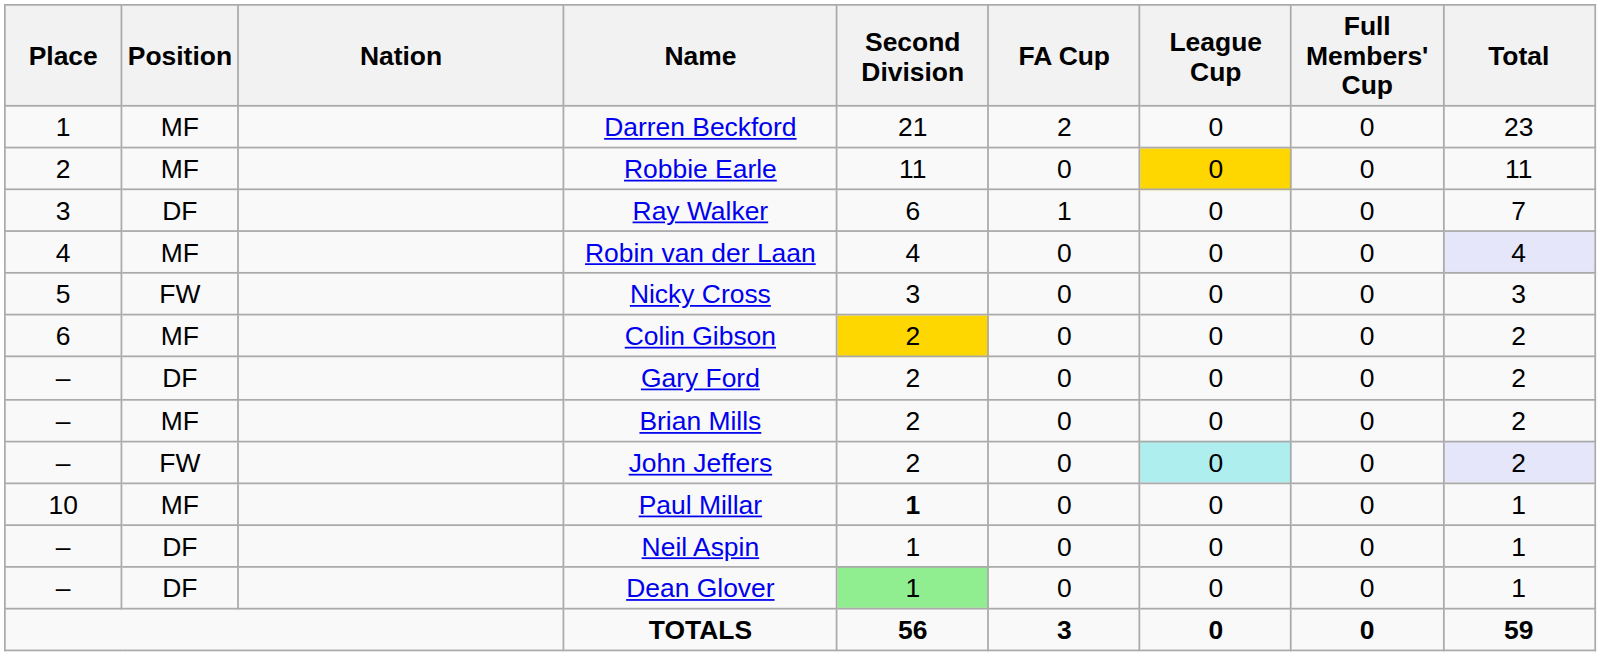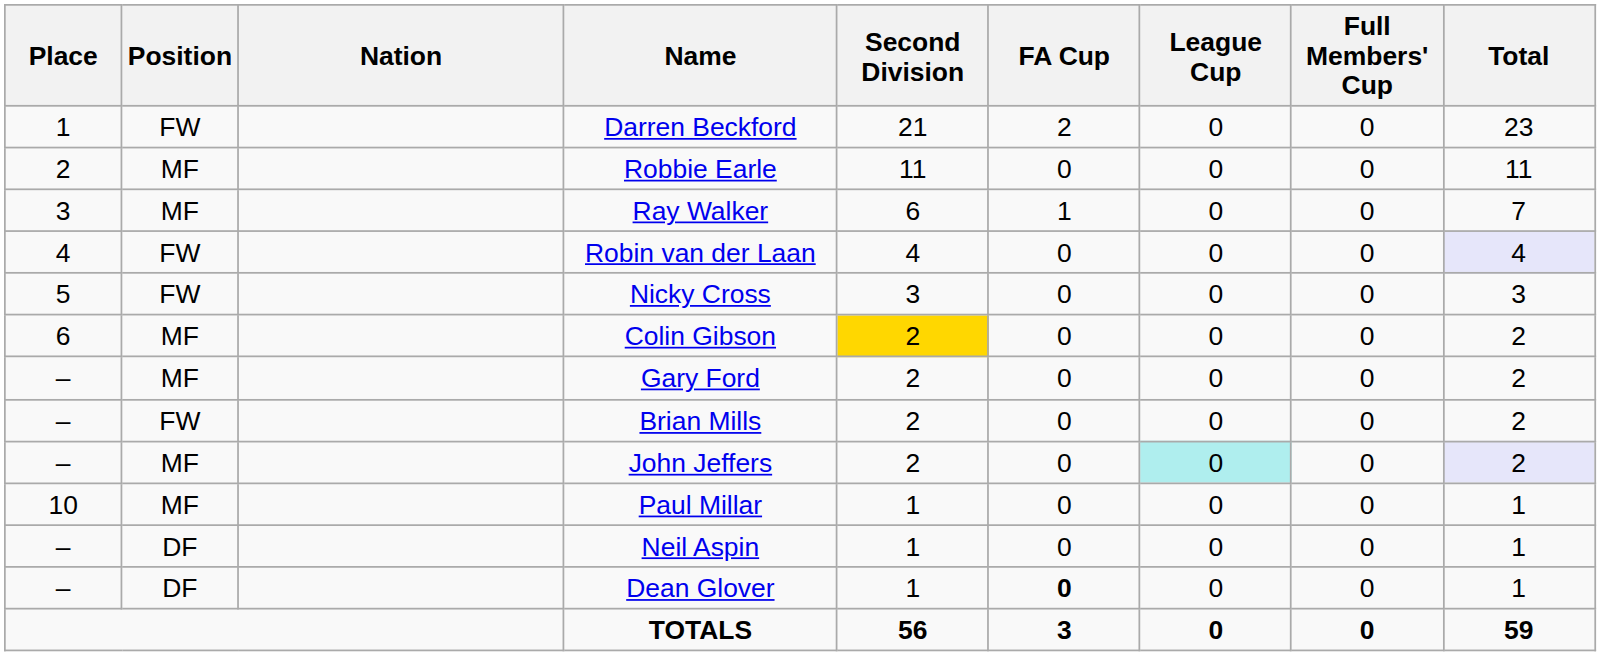 <table class="wikitable" style="font-size: 95%; text-align: center;">
 <tr>
 <th width=60>Place</th>
 <th width=60>Position</th>
 <th width=180>Nation</th>
 <th width=150>Name</th>
 <th width=80>Second Division</th>
 <th width=80>FA Cup</th>
 <th width=80>League Cup</th>
 <th width=80>Full Members' Cup</th>
 <th width=80>Total</th>
 </tr>
 <tr>
 <td>1</td>
-<td>MF</td>
+<td>FW</td>
 <td></td>
 <td><a href='#'>Darren Beckford</a></td>
 <td>21</td>
 <td>2</td>
 <td>0</td>
 <td>0</td>
 <td>23</td>
 </tr>
 <tr>
 <td>2</td>
 <td>MF</td>
 <td></td>
 <td><a href='#'>Robbie Earle</a></td>
 <td>11</td>
 <td>0</td>
-<td style="background: gold;">0</td>
+<td>0</td>
 <td>0</td>
 <td>11</td>
 </tr>
 <tr>
 <td>3</td>
-<td>DF</td>
+<td>MF</td>
 <td></td>
 <td><a href='#'>Ray Walker</a></td>
 <td>6</td>
 <td>1</td>
 <td>0</td>
 <td>0</td>
 <td>7</td>
 </tr>
 <tr>
 <td>4</td>
-<td>MF</td>
+<td>FW</td>
 <td></td>
 <td><a href='#'>Robin van der Laan</a></td>
 <td>4</td>
 <td>0</td>
 <td>0</td>
 <td>0</td>
 <td style="background: lavender;">4</td>
 </tr>
 <tr>
 <td>5</td>
 <td>FW</td>
 <td></td>
 <td><a href='#'>Nicky Cross</a></td>
 <td>3</td>
 <td>0</td>
 <td>0</td>
 <td>0</td>
 <td>3</td>
 </tr>
 <tr>
 <td>6</td>
 <td>MF</td>
 <td></td>
 <td><a href='#'>Colin Gibson</a></td>
 <td style="background: gold;">2</td>
 <td>0</td>
 <td>0</td>
 <td>0</td>
 <td>2</td>
 </tr>
 <tr>
 <td>–</td>
-<td>DF</td>
+<td>MF</td>
 <td></td>
 <td><a href='#'>Gary Ford</a></td>
 <td>2</td>
 <td>0</td>
 <td>0</td>
 <td>0</td>
 <td>2</td>
 </tr>
 <tr>
 <td>–</td>
-<td>MF</td>
+<td>FW</td>
 <td></td>
 <td><a href='#'>Brian Mills</a></td>
 <td>2</td>
 <td>0</td>
 <td>0</td>
 <td>0</td>
 <td>2</td>
 </tr>
 <tr>
 <td>–</td>
-<td>FW</td>
+<td>MF</td>
 <td></td>
 <td><a href='#'>John Jeffers</a></td>
 <td>2</td>
 <td>0</td>
 <td style="background: paleturquoise;">0</td>
 <td>0</td>
 <td style="background: lavender;">2</td>
 </tr>
 <tr>
 <td>10</td>
 <td>MF</td>
 <td></td>
 <td><a href='#'>Paul Millar</a></td>
-<td><strong>1</strong></td>
+<td>1</td>
 <td>0</td>
 <td>0</td>
 <td>0</td>
 <td>1</td>
 </tr>
 <tr>
 <td>–</td>
 <td>DF</td>
 <td></td>
 <td><a href='#'>Neil Aspin</a></td>
 <td>1</td>
 <td>0</td>
 <td>0</td>
 <td>0</td>
 <td>1</td>
 </tr>
 <tr>
 <td>–</td>
 <td>DF</td>
 <td></td>
 <td><a href='#'>Dean Glover</a></td>
-<td style="background: lightgreen;">1</td>
-<td>0</td>
+<td>1</td>
+<td><strong>0</strong></td>
 <td>0</td>
 <td>0</td>
 <td>1</td>
 </tr>
 <tr>
 <td colspan="3"></td>
 <td><strong>TOTALS</strong></td>
 <td><strong>56</strong></td>
 <td><strong>3</strong></td>
 <td><strong>0</strong></td>
 <td><strong>0</strong></td>
 <td><strong>59</strong></td>
 </tr>
 </table>
